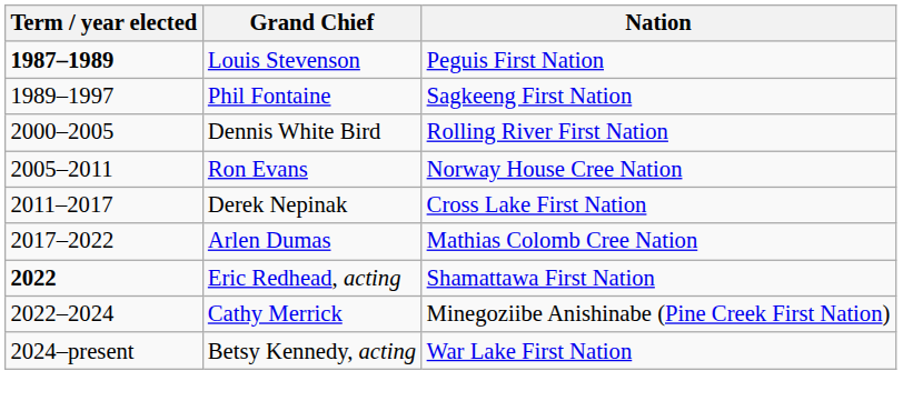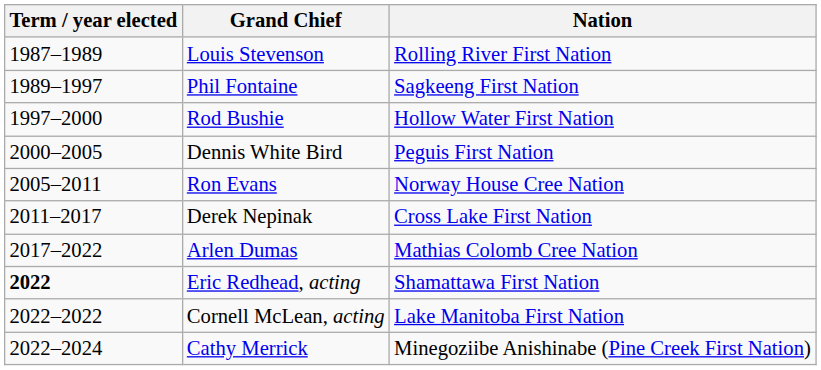 <table class="wikitable">
 <tr>
 <th>Term / year elected</th>
 <th>Grand Chief</th>
 <th>Nation</th>
 </tr>
 <tr>
-<td><strong>1987–1989</strong></td>
+<td>1987–1989</td>
 <td><a href='#'>Louis Stevenson</a></td>
-<td><a href='#'>Peguis First Nation</a></td>
+<td><a href='#'>Rolling River First Nation</a></td>
 </tr>
 <tr>
 <td>1989–1997</td>
 <td><a href='#'>Phil Fontaine</a></td>
 <td><a href='#'>Sagkeeng First Nation</a></td>
 </tr>
 <tr>
+<td>1997–2000</td>
+<td><a href='#'>Rod Bushie</a></td>
+<td><a href='#'>Hollow Water First Nation</a></td>
+</tr>
+<tr>
 <td>2000–2005</td>
 <td>Dennis White Bird</td>
-<td><a href='#'>Rolling River First Nation</a></td>
+<td><a href='#'>Peguis First Nation</a></td>
 </tr>
 <tr>
 <td>2005–2011</td>
 <td><a href='#'>Ron Evans</a></td>
 <td><a href='#'>Norway House Cree Nation</a></td>
 </tr>
 <tr>
 <td>2011–2017</td>
 <td>Derek Nepinak</td>
 <td><a href='#'>Cross Lake First Nation</a></td>
 </tr>
 <tr>
 <td>2017–2022</td>
 <td><a href='#'>Arlen Dumas</a></td>
 <td><a href='#'>Mathias Colomb Cree Nation</a></td>
 </tr>
 <tr>
 <td><strong>2022</strong></td>
 <td><a href='#'>Eric Redhead</a>, <em>acting</em></td>
 <td><a href='#'>Shamattawa First Nation</a></td>
 </tr>
 <tr>
+<td>2022–2022</td>
+<td>Cornell McLean, <em>acting</em></td>
+<td><a href='#'>Lake Manitoba First Nation</a></td>
+</tr>
+<tr>
 <td>2022–2024</td>
 <td><a href='#'>Cathy Merrick</a></td>
 <td>Minegoziibe Anishinabe (<a href='#'>Pine Creek First Nation</a>)</td>
 </tr>
-<tr>
-<td>2024–present</td>
-<td>Betsy Kennedy, <em>acting</em></td>
-<td><a href='#'>War Lake First Nation</a></td>
-</tr>
 </table>
